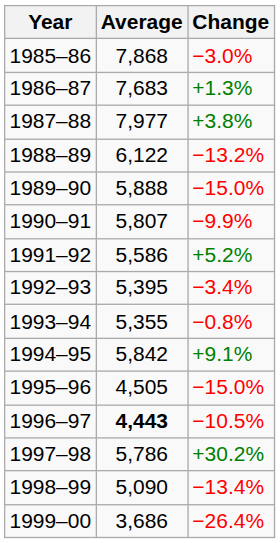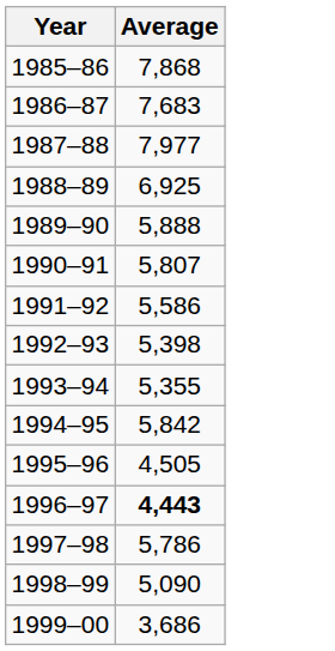 <table class="wikitable" style="float:left; margin-right:1em;">
 <tr>
 <th>Year</th>
 <th>Average</th>
-<th>Change</th>
 </tr>
 <tr>
 <td>1985–86</td>
 <td style="text-align:center;">7,868</td>
-<td style="color: red">−3.0%</td>
 </tr>
 <tr>
 <td>1986–87</td>
 <td style="text-align:center;">7,683</td>
-<td style="color: green">+1.3%</td>
 </tr>
 <tr>
 <td>1987–88</td>
 <td style="text-align:center;">7,977</td>
-<td style="color: green">+3.8%</td>
 </tr>
 <tr>
 <td>1988–89</td>
-<td style="text-align:center;">6,122</td>
-<td style="color: red">−13.2%</td>
+<td style="text-align:center;">6,925</td>
 </tr>
 <tr>
 <td>1989–90</td>
 <td style="text-align:center;">5,888</td>
-<td style="color: red">−15.0%</td>
 </tr>
 <tr>
 <td>1990–91</td>
 <td style="text-align:center;">5,807</td>
-<td style="color: red">−9.9%</td>
 </tr>
 <tr>
 <td>1991–92</td>
 <td style="text-align:center;">5,586</td>
-<td style="color: green">+5.2%</td>
 </tr>
 <tr>
 <td>1992–93</td>
-<td style="text-align:center;">5,395</td>
-<td style="color: red">−3.4%</td>
+<td style="text-align:center;">5,398</td>
 </tr>
 <tr>
 <td>1993–94</td>
 <td style="text-align:center;">5,355</td>
-<td style="color: red">−0.8%</td>
 </tr>
 <tr>
 <td>1994–95</td>
 <td style="text-align:center;">5,842</td>
-<td style="color: green">+9.1%</td>
 </tr>
 <tr>
 <td>1995–96</td>
 <td style="text-align:center;">4,505</td>
-<td style="color: red">−15.0%</td>
 </tr>
 <tr>
 <td>1996–97</td>
 <td style="text-align:center;"><strong>4,443</strong></td>
-<td style="color: red">−10.5%</td>
 </tr>
 <tr>
 <td>1997–98</td>
 <td style="text-align:center;">5,786</td>
-<td style="color: green">+30.2%</td>
 </tr>
 <tr>
 <td>1998–99</td>
 <td style="text-align:center;">5,090</td>
-<td style="color: red">−13.4%</td>
 </tr>
 <tr>
 <td>1999–00</td>
 <td style="text-align:center;">3,686</td>
-<td style="color: red">−26.4%</td>
 </tr>
 </table>
